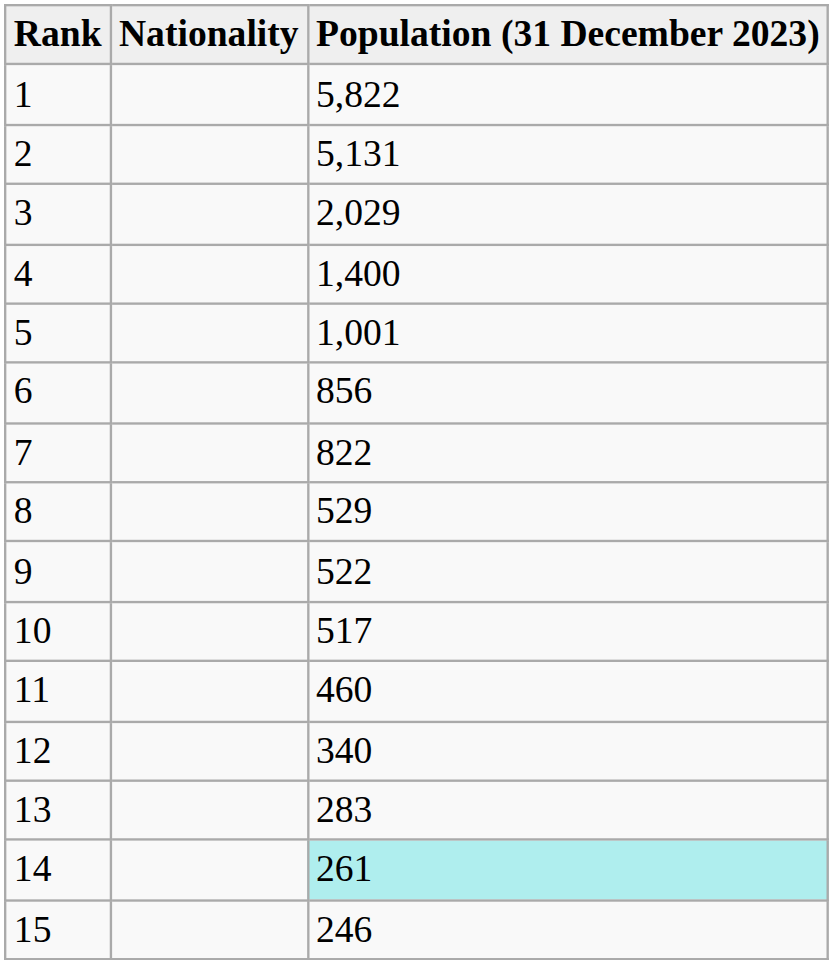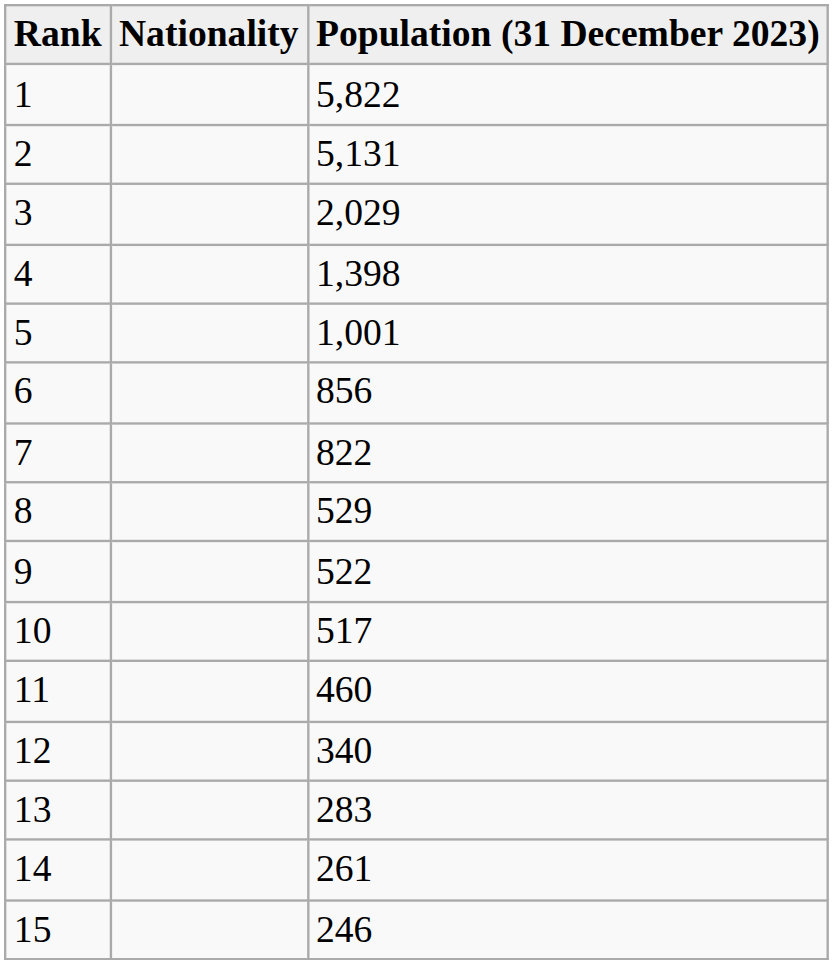 <table class="wikitable">
 <tr>
 <th style="background:#efefef;">Rank</th>
 <th style="background:#efefef;">Nationality</th>
 <th style="background:#efefef;">Population (31 December 2023)</th>
 </tr>
 <tr>
 <td>1</td>
 <td></td>
 <td>5,822</td>
 </tr>
 <tr>
 <td>2</td>
 <td></td>
 <td>5,131</td>
 </tr>
 <tr>
 <td>3</td>
 <td></td>
 <td>2,029</td>
 </tr>
 <tr>
 <td>4</td>
 <td></td>
-<td>1,400</td>
+<td>1,398</td>
 </tr>
 <tr>
 <td>5</td>
 <td></td>
 <td>1,001</td>
 </tr>
 <tr>
 <td>6</td>
 <td></td>
 <td>856</td>
 </tr>
 <tr>
 <td>7</td>
 <td></td>
 <td>822</td>
 </tr>
 <tr>
 <td>8</td>
 <td></td>
 <td>529</td>
 </tr>
 <tr>
 <td>9</td>
 <td></td>
 <td>522</td>
 </tr>
 <tr>
 <td>10</td>
 <td></td>
 <td>517</td>
 </tr>
 <tr>
 <td>11</td>
 <td></td>
 <td>460</td>
 </tr>
 <tr>
 <td>12</td>
 <td></td>
 <td>340</td>
 </tr>
 <tr>
 <td>13</td>
 <td></td>
 <td>283</td>
 </tr>
 <tr>
 <td>14</td>
 <td></td>
-<td style="background: paleturquoise;">261</td>
+<td>261</td>
 </tr>
 <tr>
 <td>15</td>
 <td></td>
 <td>246</td>
 </tr>
 <tr>
 </tr>
 </table>
